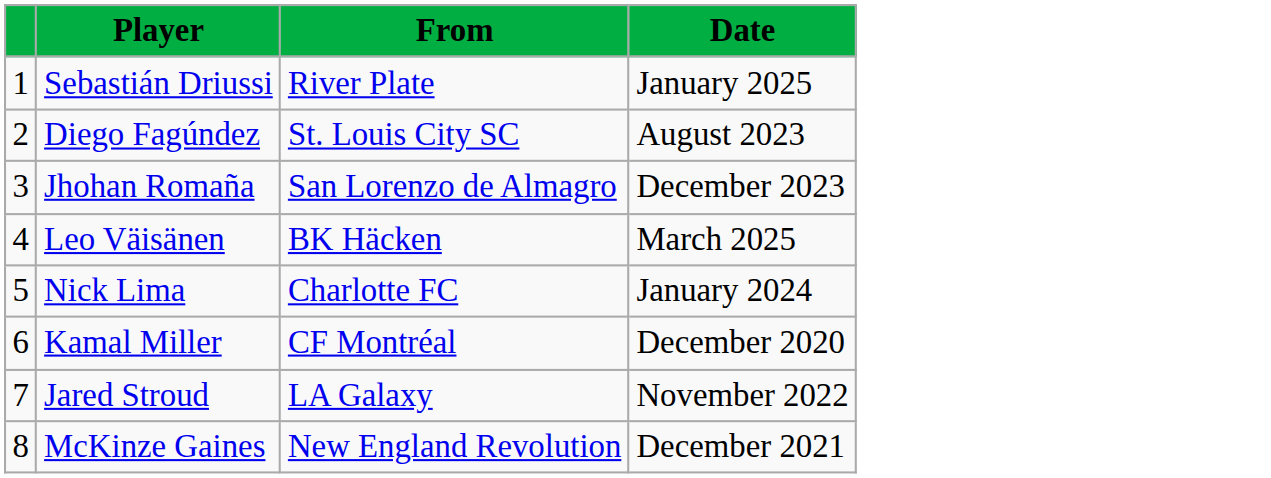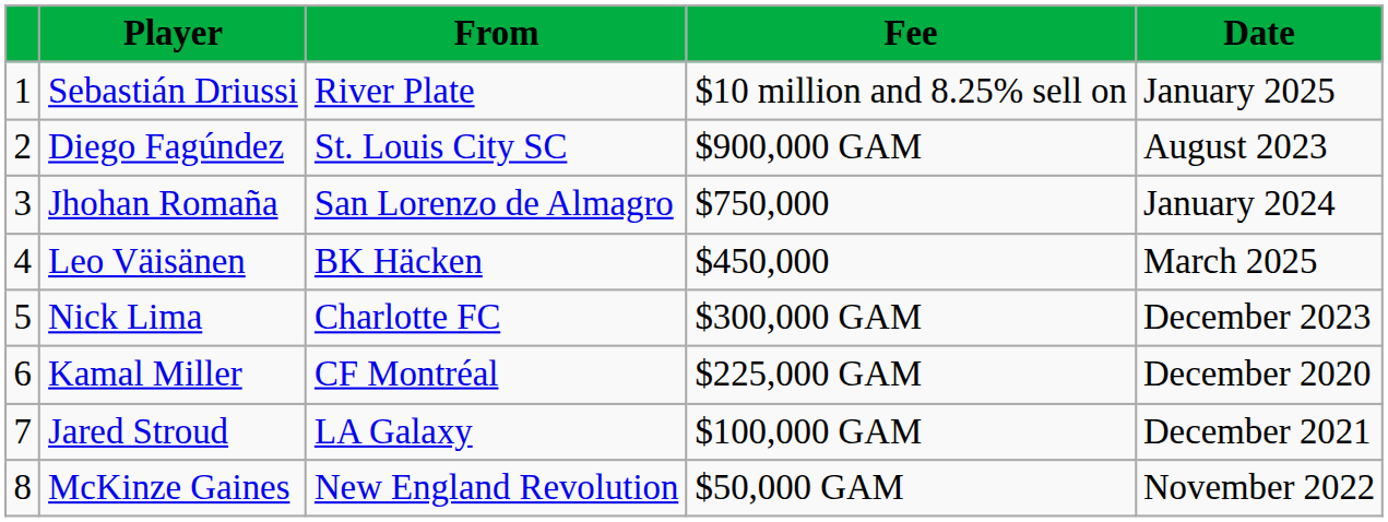 <table class="wikitable">
 <tr>
 <th style="background:#00AE42; color:#000000"></th>
 <th style="background:#00AE42; color:#000000">Player</th>
 <th style="background:#00AE42; color:#000000">From</th>
+<th style="background:#00AE42; color:#000000">Fee</th>
 <th style="background:#00AE42; color:#000000">Date</th>
 </tr>
 <tr>
 <td>1</td>
 <td> <a href='#'>Sebastián Driussi</a></td>
 <td> <a href='#'>River Plate</a></td>
+<td>$10 million and 8.25% sell on</td>
 <td>January 2025</td>
 </tr>
 <tr>
 <td>2</td>
 <td> <a href='#'>Diego Fagúndez</a></td>
 <td> <a href='#'>St. Louis City SC</a></td>
+<td>$900,000 GAM</td>
 <td>August 2023</td>
 </tr>
 <tr>
 <td>3</td>
 <td> <a href='#'>Jhohan Romaña</a></td>
 <td> <a href='#'>San Lorenzo de Almagro</a></td>
-<td>December 2023</td>
+<td>$750,000</td>
+<td>January 2024</td>
 </tr>
 <tr>
 <td>4</td>
 <td> <a href='#'>Leo Väisänen</a></td>
 <td> <a href='#'>BK Häcken</a></td>
+<td>$450,000</td>
 <td>March 2025</td>
 </tr>
 <tr>
 <td>5</td>
 <td> <a href='#'>Nick Lima</a></td>
 <td> <a href='#'>Charlotte FC</a></td>
-<td>January 2024</td>
+<td>$300,000 GAM</td>
+<td>December 2023</td>
 </tr>
 <tr>
 <td>6</td>
 <td> <a href='#'>Kamal Miller</a></td>
 <td> <a href='#'>CF Montréal</a></td>
+<td>$225,000 GAM</td>
 <td>December 2020</td>
 </tr>
 <tr>
 <td>7</td>
 <td> <a href='#'>Jared Stroud</a></td>
 <td> <a href='#'>LA Galaxy</a></td>
-<td>November 2022</td>
+<td>$100,000 GAM</td>
+<td>December 2021</td>
 </tr>
 <tr>
 <td>8</td>
 <td> <a href='#'>McKinze Gaines</a></td>
 <td> <a href='#'>New England Revolution</a></td>
-<td>December 2021</td>
+<td>$50,000 GAM</td>
+<td>November 2022</td>
 </tr>
 </table>
